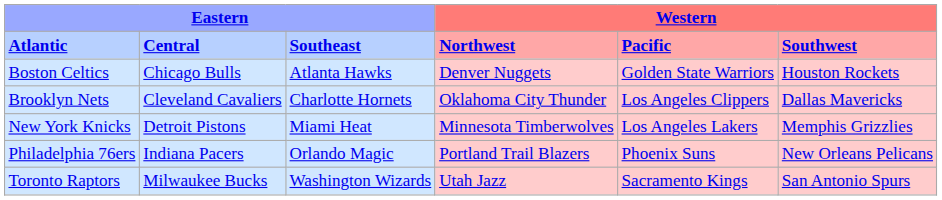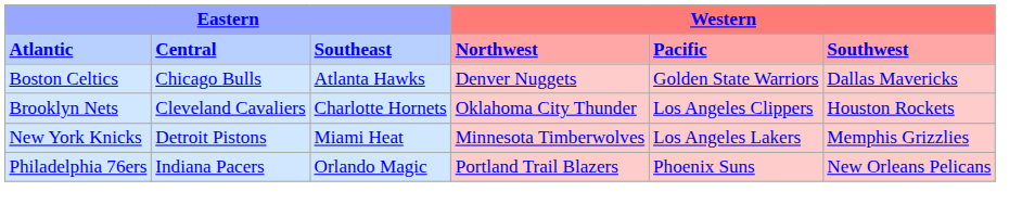 <table class="wikitable">
 <tr>
 <th colspan="3" style="background-color: #99A8FF;"><a href='#'>Eastern</a></th>
 <th colspan="3" style="background-color: #FF7B77;"><a href='#'>Western</a></th>
 </tr>
 <tr>
 <td style="background-color: #B7D0FF;"><strong><a href='#'>Atlantic</a></strong></td>
 <td style="background-color: #B7D0FF;"><strong><a href='#'>Central</a></strong></td>
 <td style="background-color: #B7D0FF;"><strong><a href='#'>Southeast</a></strong></td>
 <td style="background-color: #FFA7A7;"><strong><a href='#'>Northwest</a></strong></td>
 <td style="background-color: #FFA7A7;"><strong><a href='#'>Pacific</a></strong></td>
 <td style="background-color: #FFA7A7;"><strong><a href='#'>Southwest</a></strong></td>
 </tr>
 <tr>
 <td style="background-color: #D0E7FF;"><a href='#'>Boston Celtics</a></td>
 <td style="background-color: #D0E7FF;"><a href='#'>Chicago Bulls</a></td>
 <td style="background-color: #D0E7FF;"><a href='#'>Atlanta Hawks</a></td>
 <td style="background-color: #FFCCCC;"><a href='#'>Denver Nuggets</a></td>
 <td style="background-color: #FFCCCC;"><a href='#'>Golden State Warriors</a></td>
-<td style="background-color: #FFCCCC;"><a href='#'>Houston Rockets</a></td>
+<td style="background-color: #FFCCCC;"><a href='#'>Dallas Mavericks</a></td>
 </tr>
 <tr>
 <td style="background-color: #D0E7FF;"><a href='#'>Brooklyn Nets</a></td>
 <td style="background-color: #D0E7FF;"><a href='#'>Cleveland Cavaliers</a></td>
 <td style="background-color: #D0E7FF;"><a href='#'>Charlotte Hornets</a></td>
 <td style="background-color: #FFCCCC;"><a href='#'>Oklahoma City Thunder</a></td>
 <td style="background-color: #FFCCCC;"><a href='#'>Los Angeles Clippers</a></td>
-<td style="background-color: #FFCCCC;"><a href='#'>Dallas Mavericks</a></td>
+<td style="background-color: #FFCCCC;"><a href='#'>Houston Rockets</a></td>
 </tr>
 <tr>
 <td style="background-color: #D0E7FF;"><a href='#'>New York Knicks</a></td>
 <td style="background-color: #D0E7FF;"><a href='#'>Detroit Pistons</a></td>
 <td style="background-color: #D0E7FF;"><a href='#'>Miami Heat</a></td>
 <td style="background-color: #FFCCCC;"><a href='#'>Minnesota Timberwolves</a></td>
 <td style="background-color: #FFCCCC;"><a href='#'>Los Angeles Lakers</a></td>
 <td style="background-color: #FFCCCC;"><a href='#'>Memphis Grizzlies</a></td>
 </tr>
 <tr>
 <td style="background-color: #D0E7FF;"><a href='#'>Philadelphia 76ers</a></td>
 <td style="background-color: #D0E7FF;"><a href='#'>Indiana Pacers</a></td>
 <td style="background-color: #D0E7FF;"><a href='#'>Orlando Magic</a></td>
 <td style="background-color: #FFCCCC;"><a href='#'>Portland Trail Blazers</a></td>
 <td style="background-color: #FFCCCC;"><a href='#'>Phoenix Suns</a></td>
 <td style="background-color: #FFCCCC;"><a href='#'>New Orleans Pelicans</a></td>
 </tr>
-<tr>
-<td style="background-color: #D0E7FF;"><a href='#'>Toronto Raptors</a></td>
-<td style="background-color: #D0E7FF;"><a href='#'>Milwaukee Bucks</a></td>
-<td style="background-color: #D0E7FF;"><a href='#'>Washington Wizards</a></td>
-<td style="background-color: #FFCCCC;"><a href='#'>Utah Jazz</a></td>
-<td style="background-color: #FFCCCC;"><a href='#'>Sacramento Kings</a></td>
-<td style="background-color: #FFCCCC;"><a href='#'>San Antonio Spurs</a></td>
-</tr>
 </table>
